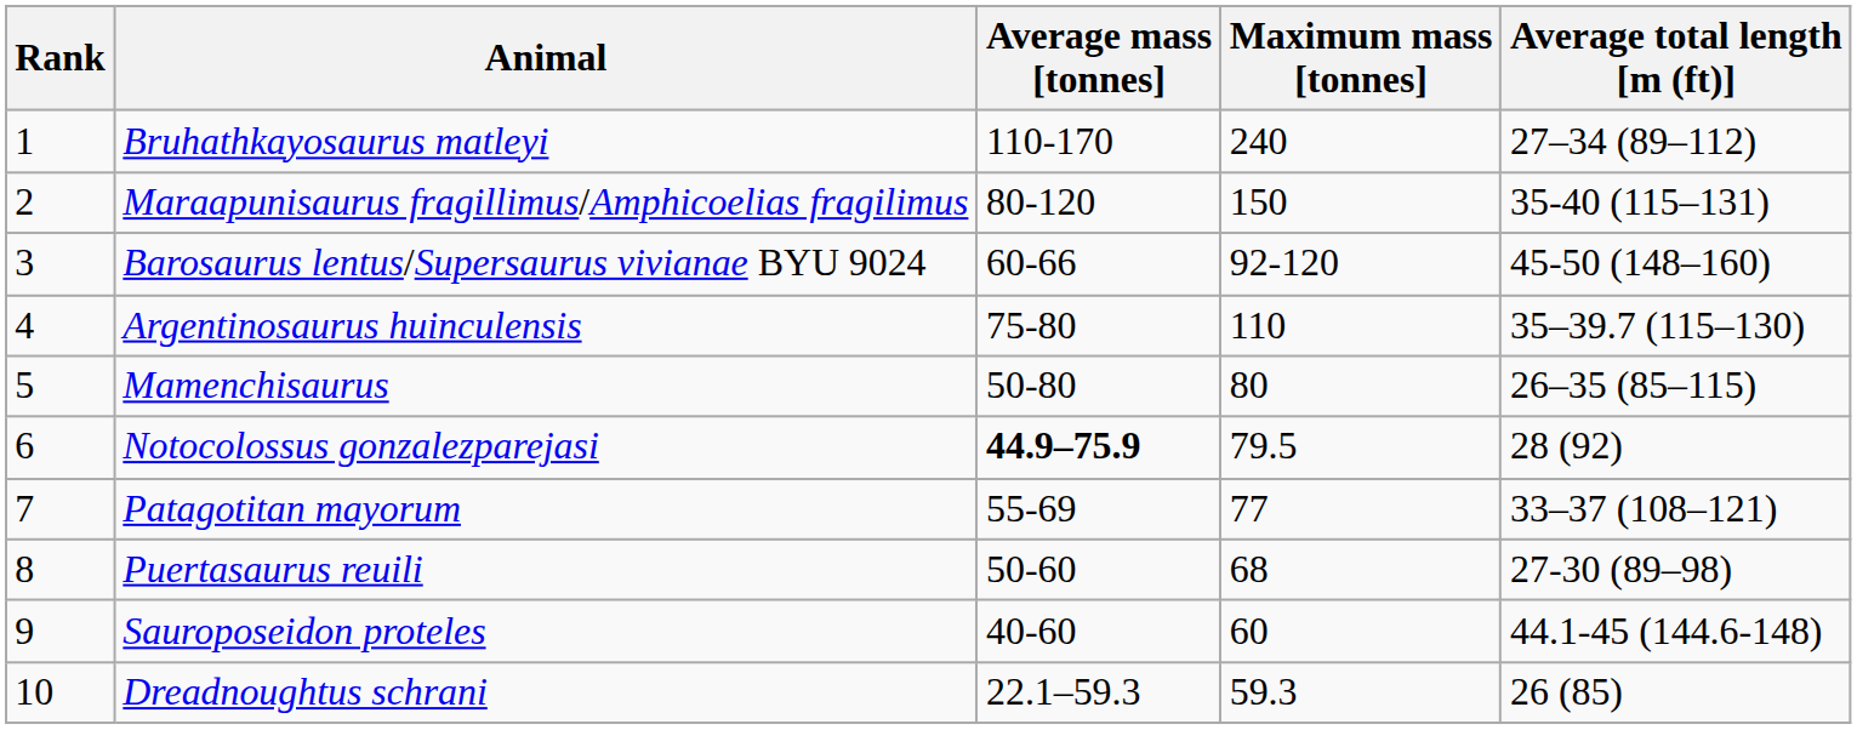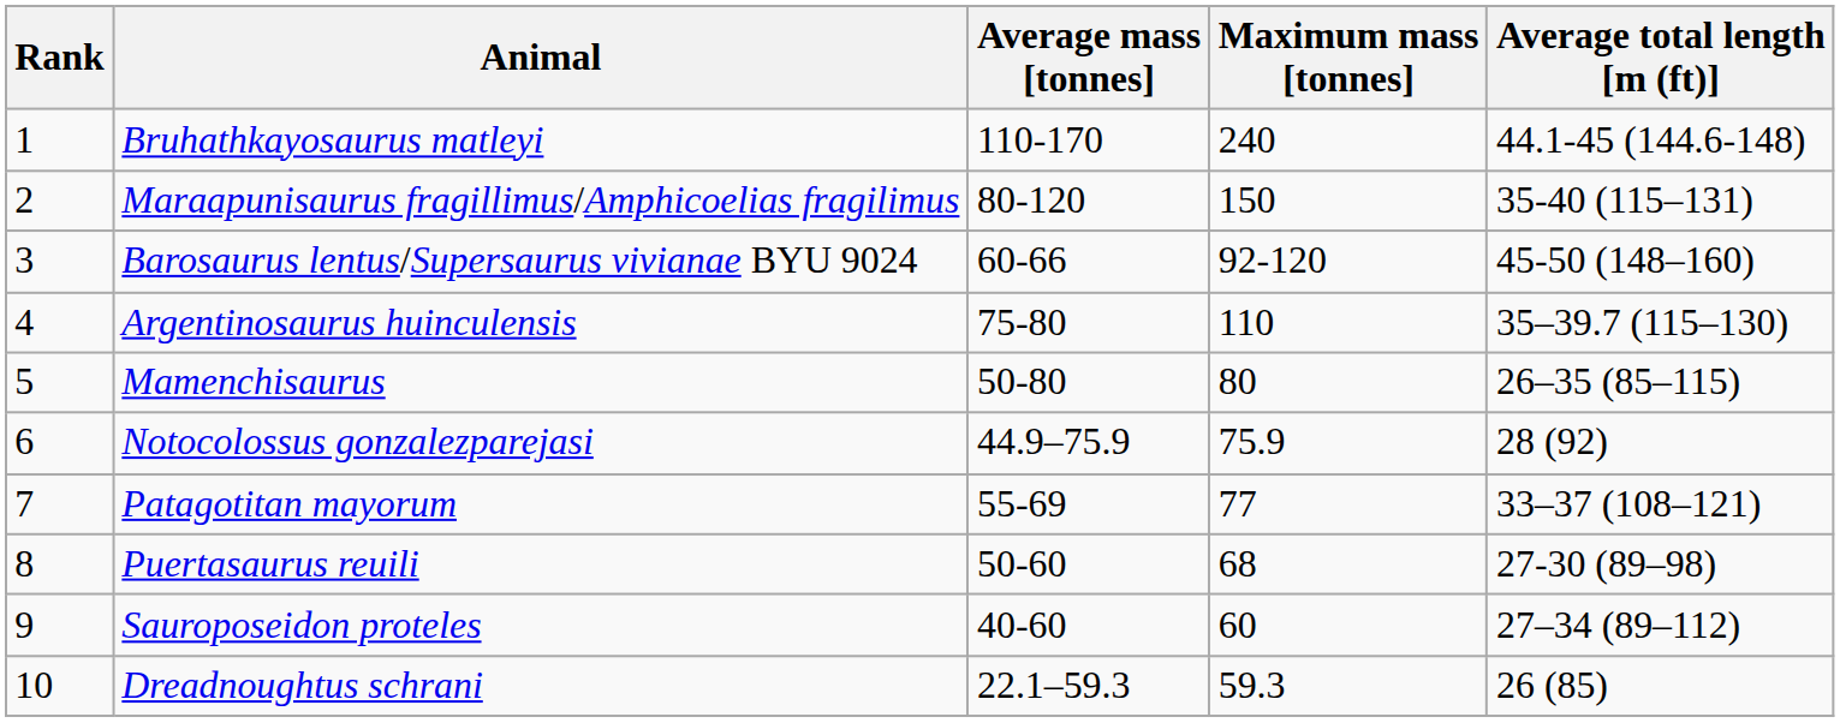 <table class="wikitable sortable">
 <tr>
 <th>Rank</th>
 <th>Animal</th>
 <th>Average mass<br>[tonnes]</th>
 <th>Maximum mass<br>[tonnes]</th>
 <th>Average total length<br>[m (ft)]</th>
 </tr>
 <tr>
 <td>1</td>
 <td><em><a href='#'>Bruhathkayosaurus matleyi</a></em></td>
 <td>110-170</td>
 <td>240</td>
-<td>27–34 (89–112)</td>
+<td>44.1-45 (144.6-148)</td>
 </tr>
 <tr>
 <td>2</td>
 <td><em><a href='#'>Maraapunisaurus fragillimus</a></em>/<em><a href='#'>Amphicoelias fragilimus</a></em></td>
 <td>80-120</td>
 <td>150</td>
 <td>35-40 (115–131)</td>
 </tr>
 <tr>
 <td>3</td>
 <td><em><a href='#'>Barosaurus lentus</a></em>/<em><a href='#'>Supersaurus vivianae</a></em> BYU 9024</td>
 <td>60-66</td>
 <td>92-120</td>
 <td>45-50 (148–160)</td>
 </tr>
 <tr>
 <td>4</td>
 <td><em><a href='#'>Argentinosaurus huinculensis</a></em></td>
 <td>75-80</td>
 <td>110</td>
 <td>35–39.7 (115–130)</td>
 </tr>
 <tr>
 <td>5</td>
 <td><em><a href='#'>Mamenchisaurus</a></em></td>
 <td>50-80</td>
 <td>80</td>
 <td>26–35 (85–115)</td>
 </tr>
 <tr>
 <td>6</td>
 <td><em><a href='#'>Notocolossus gonzalezparejasi</a></em></td>
-<td><strong>44.9–75.9</strong></td>
-<td>79.5</td>
+<td>44.9–75.9</td>
+<td>75.9</td>
 <td>28 (92)</td>
 </tr>
 <tr>
 <td>7</td>
 <td><em><a href='#'>Patagotitan mayorum</a></em></td>
 <td>55-69</td>
 <td>77</td>
 <td>33–37 (108–121)</td>
 </tr>
 <tr>
 <td>8</td>
 <td><em><a href='#'>Puertasaurus reuili</a></em></td>
 <td>50-60</td>
 <td>68</td>
 <td>27-30 (89–98)</td>
 </tr>
 <tr>
 <td>9</td>
 <td><em><a href='#'>Sauroposeidon proteles</a></em></td>
 <td>40-60</td>
 <td>60</td>
-<td>44.1-45 (144.6-148)</td>
+<td>27–34 (89–112)</td>
 </tr>
 <tr>
 <td>10</td>
 <td><em><a href='#'>Dreadnoughtus schrani</a></em></td>
 <td>22.1–59.3</td>
 <td>59.3</td>
 <td>26 (85)</td>
 </tr>
 </table>
